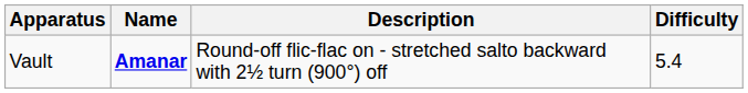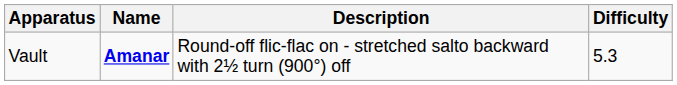 <table class="wikitable">
 <tr>
 <th>Apparatus</th>
 <th>Name</th>
 <th>Description</th>
 <th>Difficulty</th>
 </tr>
 <tr>
 <td>Vault</td>
 <td><strong><a href='#'>Amanar</a></strong></td>
 <td>Round-off flic-flac on - stretched salto backward with 2½ turn (900°) off</td>
-<td>5.4</td>
+<td>5.3</td>
 </tr>
 </table>
